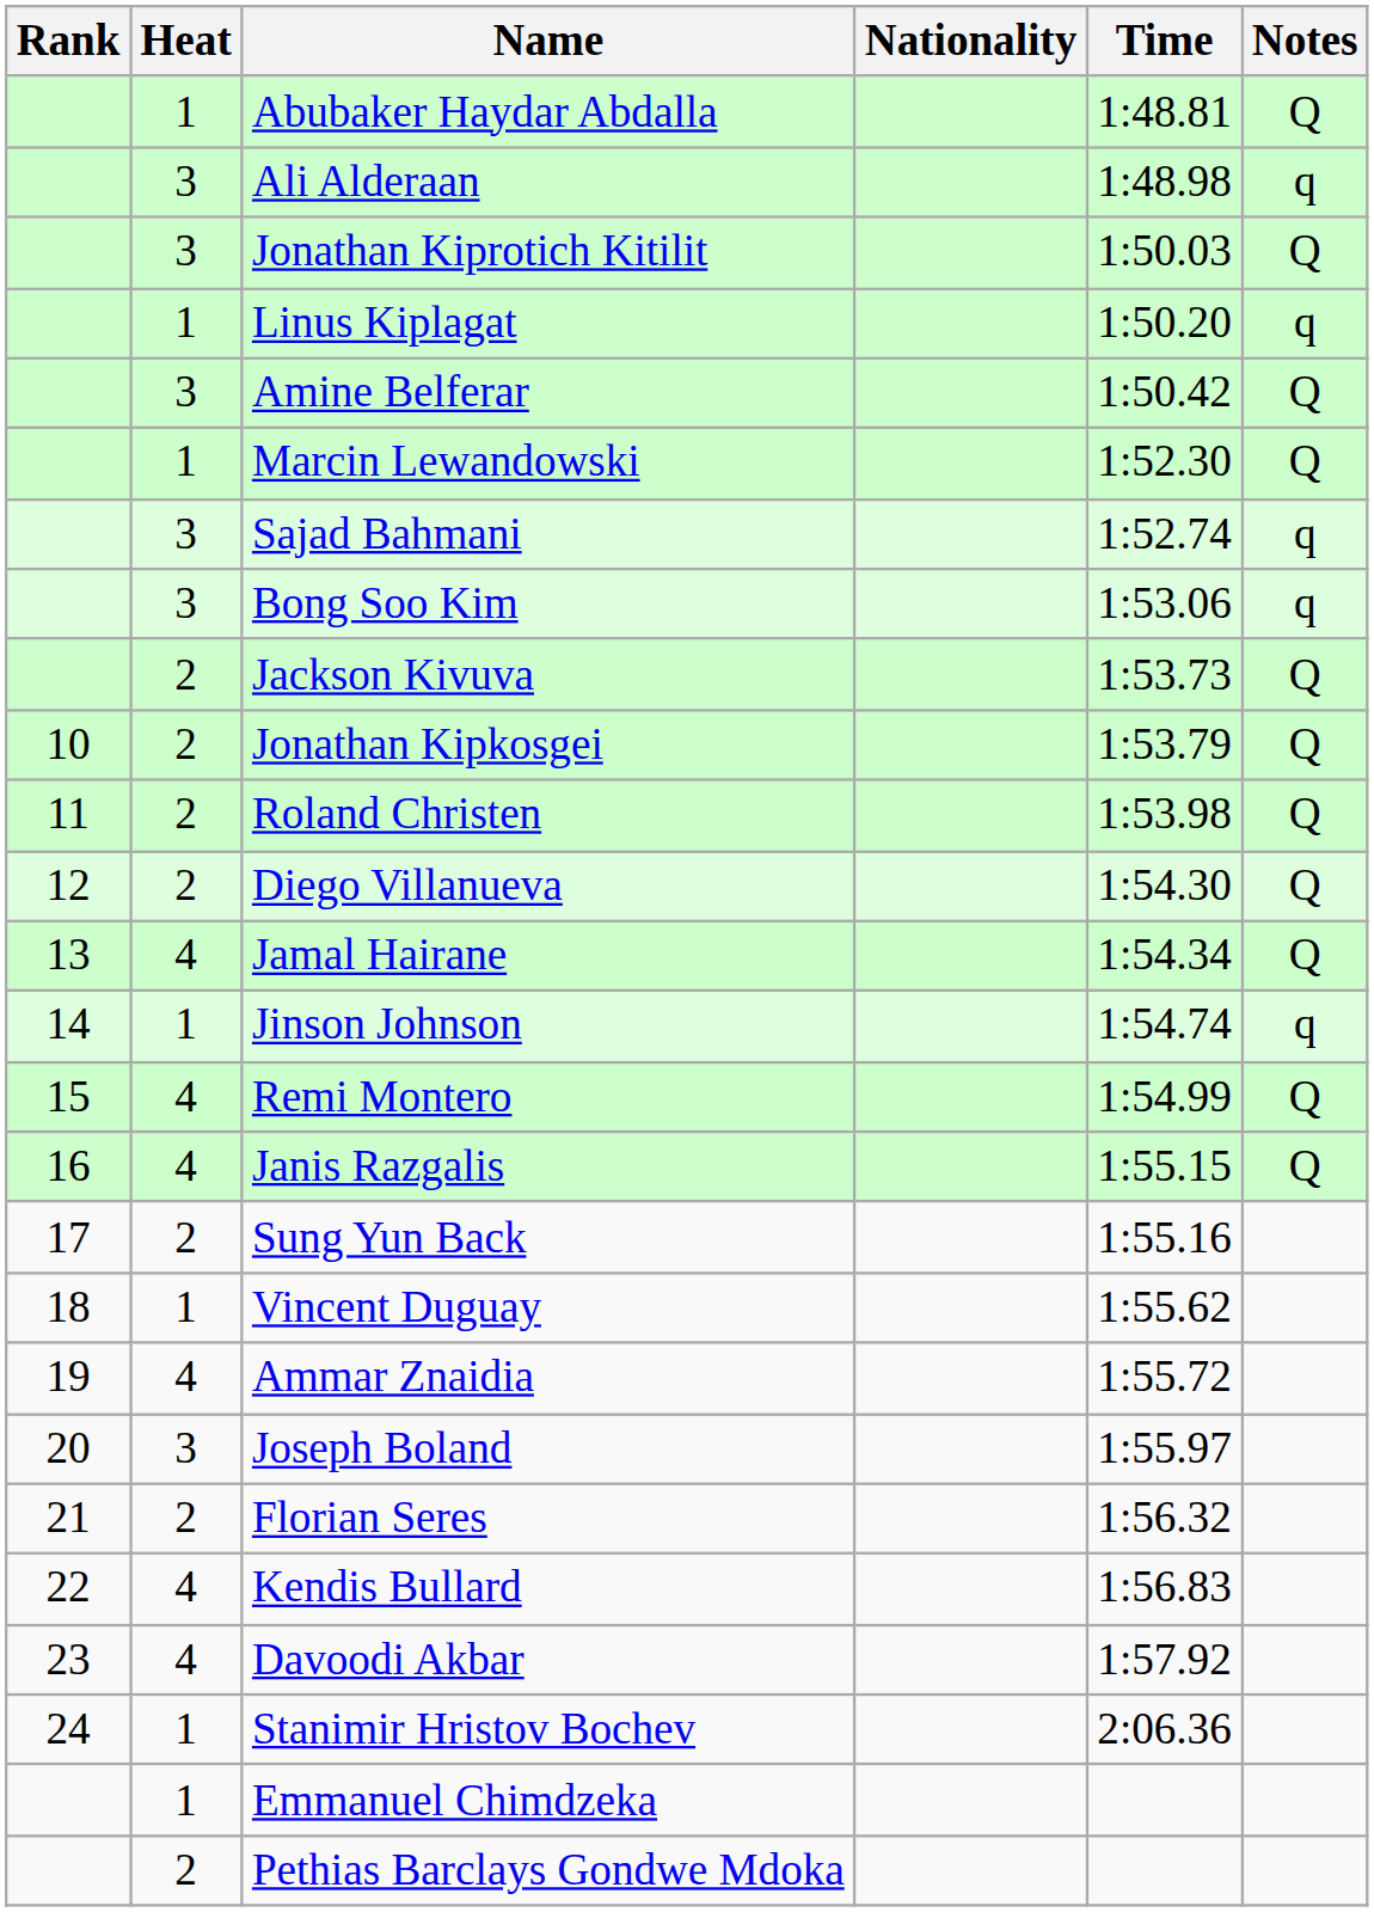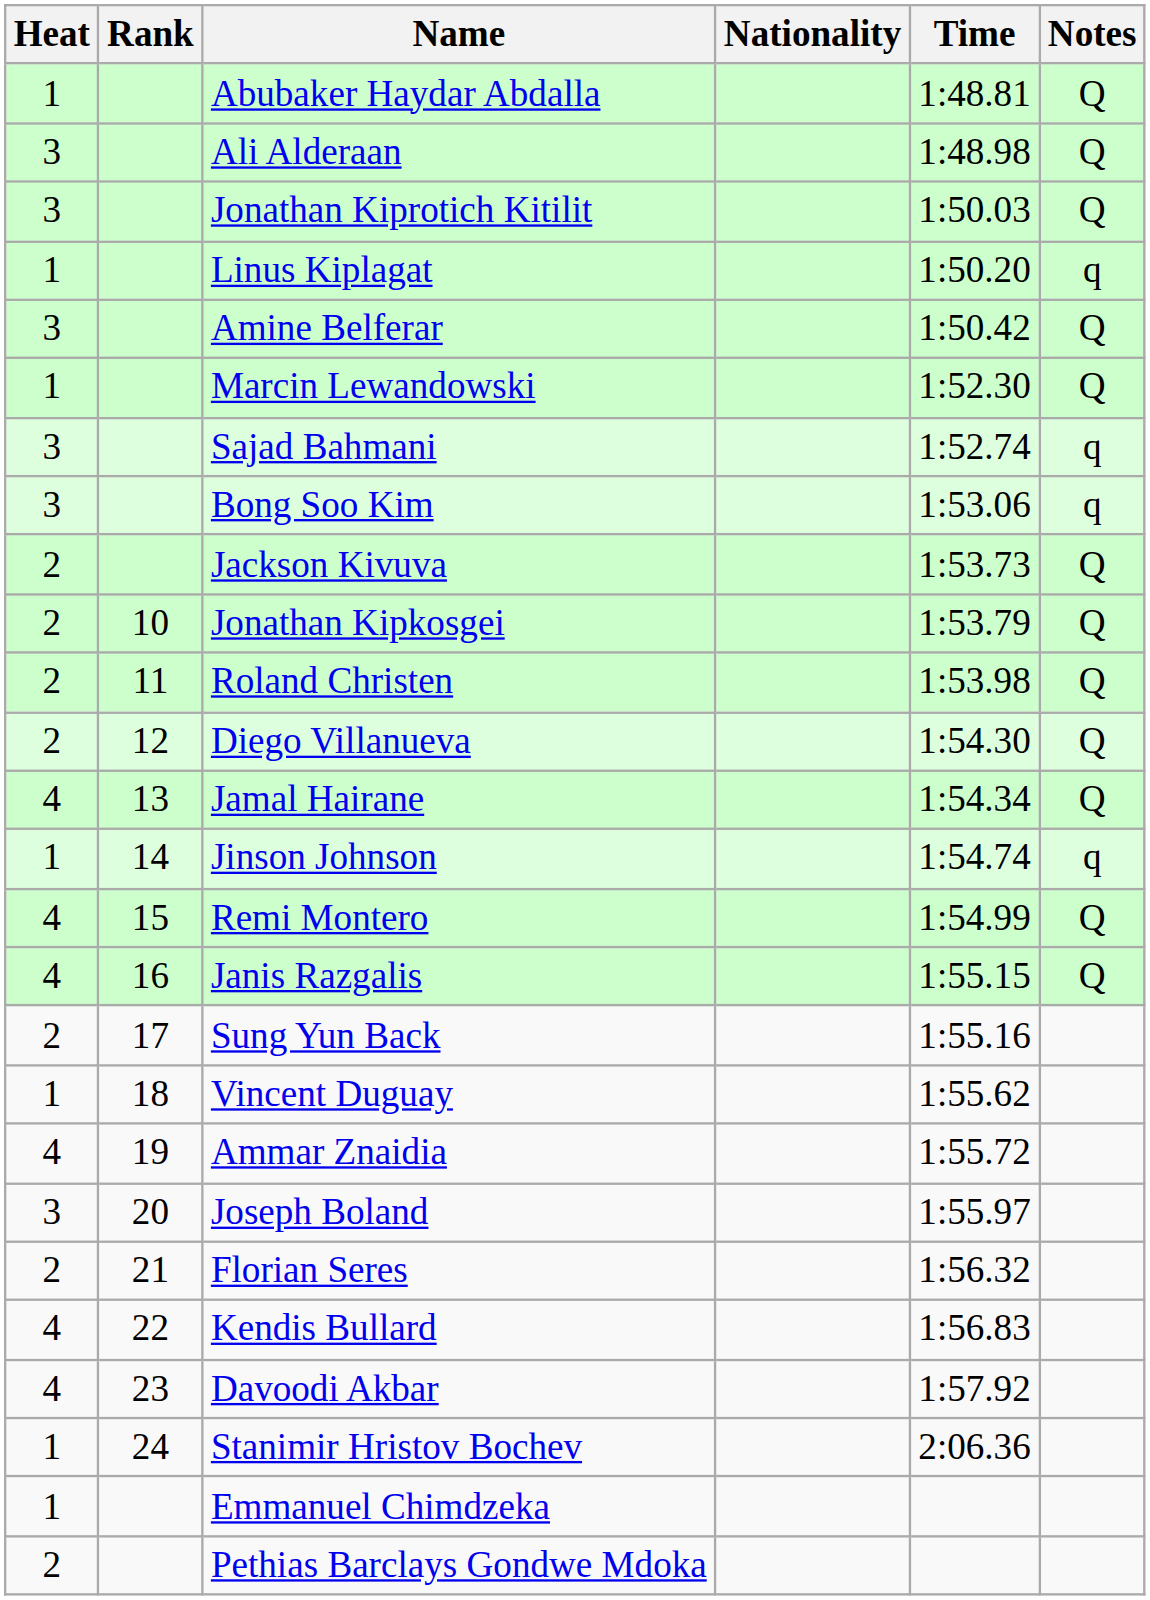 <table class="wikitable sortable" style="text-align:center">
 <tr>
+<th>Heat</th>
 <th>Rank</th>
-<th>Heat</th>
 <th>Name</th>
 <th>Nationality</th>
 <th>Time</th>
 <th>Notes</th>
 </tr>
 <tr bgcolor=ccffcc>
+<td>1</td>
 <td></td>
-<td>1</td>
 <td align=left><a href='#'>Abubaker Haydar Abdalla</a></td>
 <td align=left></td>
 <td>1:48.81</td>
 <td>Q</td>
 </tr>
 <tr bgcolor=ccffcc>
+<td>3</td>
 <td></td>
-<td>3</td>
 <td align=left><a href='#'>Ali Alderaan</a></td>
 <td align=left></td>
 <td>1:48.98</td>
-<td>q</td>
+<td>Q</td>
 </tr>
 <tr bgcolor=ccffcc>
+<td>3</td>
 <td></td>
-<td>3</td>
 <td align=left><a href='#'>Jonathan Kiprotich Kitilit</a></td>
 <td align=left></td>
 <td>1:50.03</td>
 <td>Q</td>
 </tr>
 <tr bgcolor=ccffcc>
+<td>1</td>
 <td></td>
-<td>1</td>
 <td align=left><a href='#'>Linus Kiplagat</a></td>
 <td align=left></td>
 <td>1:50.20</td>
 <td>q</td>
 </tr>
 <tr bgcolor=ccffcc>
+<td>3</td>
 <td></td>
-<td>3</td>
 <td align=left><a href='#'>Amine Belferar</a></td>
 <td align=left></td>
 <td>1:50.42</td>
 <td>Q</td>
 </tr>
 <tr bgcolor=ccffcc>
+<td>1</td>
 <td></td>
-<td>1</td>
 <td align=left><a href='#'>Marcin Lewandowski</a></td>
 <td align=left></td>
 <td>1:52.30</td>
 <td>Q</td>
 </tr>
 <tr bgcolor=ddffdd>
+<td>3</td>
 <td></td>
-<td>3</td>
 <td align=left><a href='#'>Sajad Bahmani</a></td>
 <td align=left></td>
 <td>1:52.74</td>
 <td>q</td>
 </tr>
 <tr bgcolor=ddffdd>
+<td>3</td>
 <td></td>
-<td>3</td>
 <td align=left><a href='#'>Bong Soo Kim</a></td>
 <td align=left></td>
 <td>1:53.06</td>
 <td>q</td>
 </tr>
 <tr bgcolor=ccffcc>
+<td>2</td>
 <td></td>
-<td>2</td>
 <td align=left><a href='#'>Jackson Kivuva</a></td>
 <td align=left></td>
 <td>1:53.73</td>
 <td>Q</td>
 </tr>
 <tr bgcolor=ccffcc>
+<td>2</td>
 <td>10</td>
-<td>2</td>
 <td align=left><a href='#'>Jonathan Kipkosgei</a></td>
 <td align=left></td>
 <td>1:53.79</td>
 <td>Q</td>
 </tr>
 <tr bgcolor=ccffcc>
+<td>2</td>
 <td>11</td>
-<td>2</td>
 <td align=left><a href='#'>Roland Christen</a></td>
 <td align=left></td>
 <td>1:53.98</td>
 <td>Q</td>
 </tr>
 <tr bgcolor=ddffdd>
+<td>2</td>
 <td>12</td>
-<td>2</td>
 <td align=left><a href='#'>Diego Villanueva</a></td>
 <td align=left></td>
 <td>1:54.30</td>
 <td>Q</td>
 </tr>
 <tr bgcolor=ccffcc>
+<td>4</td>
 <td>13</td>
-<td>4</td>
 <td align=left><a href='#'>Jamal Hairane</a></td>
 <td align=left></td>
 <td>1:54.34</td>
 <td>Q</td>
 </tr>
 <tr bgcolor=ddffdd>
+<td>1</td>
 <td>14</td>
-<td>1</td>
 <td align=left><a href='#'>Jinson Johnson</a></td>
 <td align=left></td>
 <td>1:54.74</td>
 <td>q</td>
 </tr>
 <tr bgcolor=ccffcc>
+<td>4</td>
 <td>15</td>
-<td>4</td>
 <td align=left><a href='#'>Remi Montero</a></td>
 <td align=left></td>
 <td>1:54.99</td>
 <td>Q</td>
 </tr>
 <tr bgcolor=ccffcc>
+<td>4</td>
 <td>16</td>
-<td>4</td>
 <td align=left><a href='#'>Janis Razgalis</a></td>
 <td align=left></td>
 <td>1:55.15</td>
 <td>Q</td>
 </tr>
 <tr>
+<td>2</td>
 <td>17</td>
-<td>2</td>
 <td align=left><a href='#'>Sung Yun Back</a></td>
 <td align=left></td>
 <td>1:55.16</td>
 <td></td>
 </tr>
 <tr>
+<td>1</td>
 <td>18</td>
-<td>1</td>
 <td align=left><a href='#'>Vincent Duguay</a></td>
 <td align=left></td>
 <td>1:55.62</td>
 <td></td>
 </tr>
 <tr>
+<td>4</td>
 <td>19</td>
-<td>4</td>
 <td align=left><a href='#'>Ammar Znaidia</a></td>
 <td align=left></td>
 <td>1:55.72</td>
 <td></td>
 </tr>
 <tr>
+<td>3</td>
 <td>20</td>
-<td>3</td>
 <td align=left><a href='#'>Joseph Boland</a></td>
 <td align=left></td>
 <td>1:55.97</td>
 <td></td>
 </tr>
 <tr>
+<td>2</td>
 <td>21</td>
-<td>2</td>
 <td align=left><a href='#'>Florian Seres</a></td>
 <td align=left></td>
 <td>1:56.32</td>
 <td></td>
 </tr>
 <tr>
+<td>4</td>
 <td>22</td>
-<td>4</td>
 <td align=left><a href='#'>Kendis Bullard</a></td>
 <td align=left></td>
 <td>1:56.83</td>
 <td></td>
 </tr>
 <tr>
+<td>4</td>
 <td>23</td>
-<td>4</td>
 <td align=left><a href='#'>Davoodi Akbar</a></td>
 <td align=left></td>
 <td>1:57.92</td>
 <td></td>
 </tr>
 <tr>
+<td>1</td>
 <td>24</td>
-<td>1</td>
 <td align=left><a href='#'>Stanimir Hristov Bochev</a></td>
 <td align=left></td>
 <td>2:06.36</td>
 <td></td>
 </tr>
 <tr>
+<td>1</td>
 <td></td>
-<td>1</td>
 <td align=left><a href='#'>Emmanuel Chimdzeka</a></td>
 <td align=left></td>
 <td></td>
 <td></td>
 </tr>
 <tr>
+<td>2</td>
 <td></td>
-<td>2</td>
 <td align=left><a href='#'>Pethias Barclays Gondwe Mdoka</a></td>
 <td align=left></td>
 <td></td>
 <td></td>
 </tr>
 </table>
